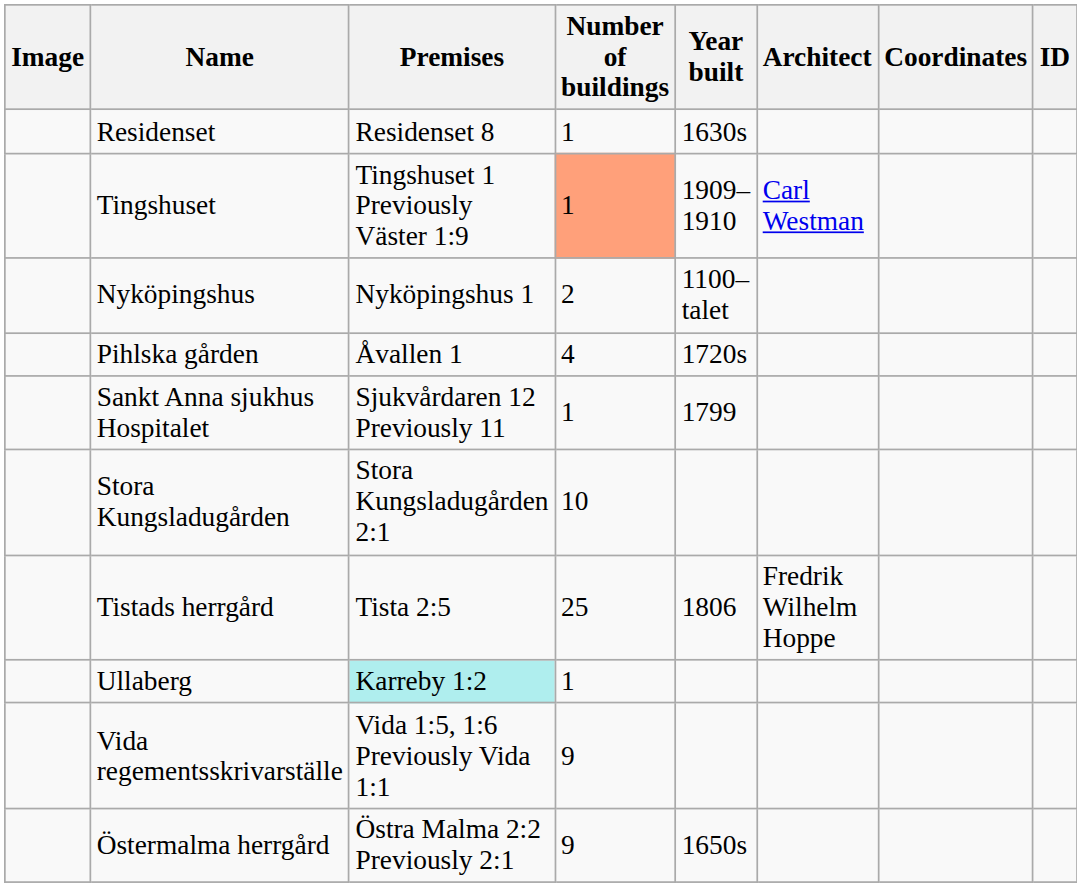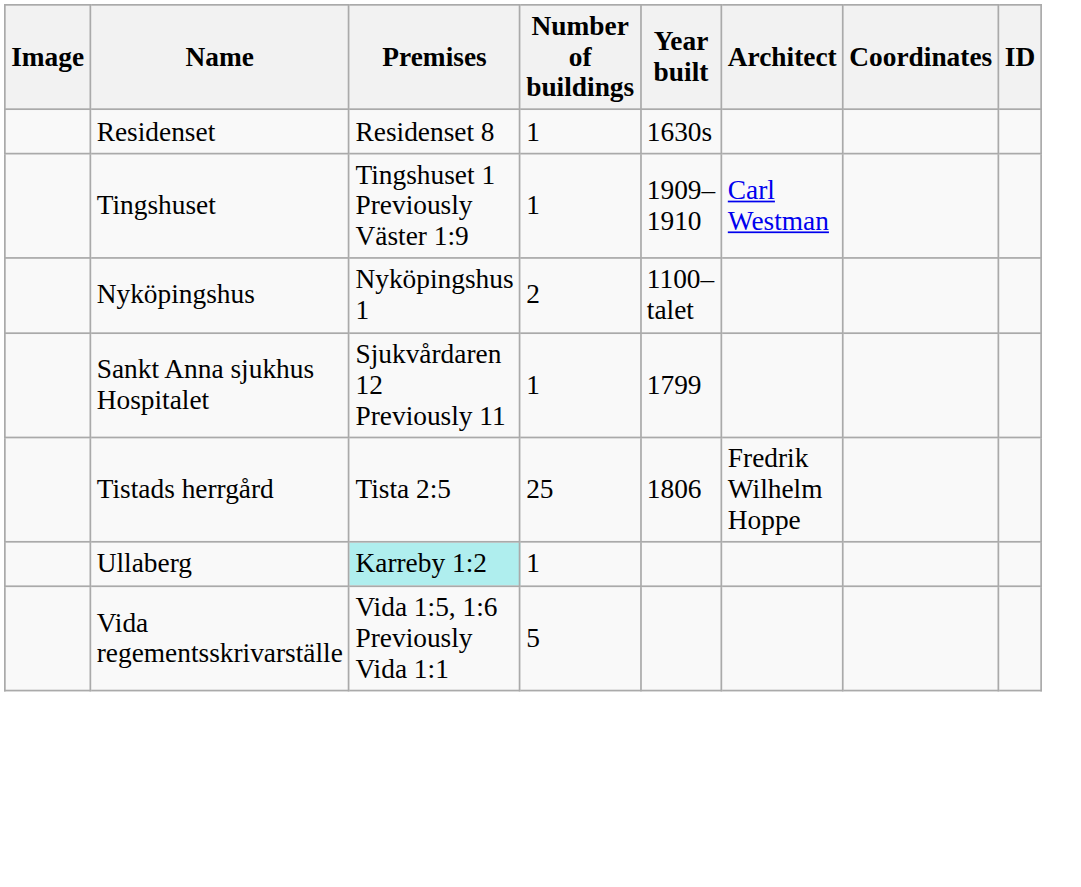 <table class="wikitable" width="95%">
 <tr>
 <th width="150">Image</th>
 <th>Name</th>
 <th>Premises</th>
 <th width="75">Number of<br>buildings</th>
 <th width="120">Year built</th>
 <th>Architect</th>
 <th width="170">Coordinates</th>
 <th width="120">ID</th>
 </tr>
 <tr>
 <td></td>
 <td Residenset, Nyköping>Residenset</td>
 <td>Residenset 8</td>
 <td>1</td>
 <td>1630s</td>
 <td></td>
 <td></td>
 <td></td>
 </tr>
 <tr>
 <td></td>
 <td Tingshuset, Nyköping>Tingshuset</td>
 <td>Tingshuset 1<br>Previously Väster 1:9</td>
-<td style="background: lightsalmon;">1</td>
+<td>1</td>
 <td>1909–1910</td>
 <td><a href='#'>Carl Westman</a></td>
 <td></td>
 <td></td>
 </tr>
 <tr>
 <td></td>
 <td>Nyköpingshus</td>
 <td>Nyköpingshus 1</td>
 <td>2</td>
 <td>1100–talet</td>
 <td></td>
 <td></td>
 <td></td>
 </tr>
 <tr>
 <td></td>
-<td Prosten Pihls gård>Pihlska gården</td>
-<td>Åvallen 1</td>
-<td>4</td>
-<td>1720s</td>
-<td></td>
-<td></td>
-<td></td>
-</tr>
-<tr>
-<td></td>
 <td Sankta Annas sjukhus>Sankt Anna sjukhus<br>Hospitalet</td>
 <td>Sjukvårdaren 12<br>Previously 11</td>
 <td>1</td>
 <td>1799</td>
-<td></td>
-<td></td>
-<td></td>
-</tr>
-<tr>
-<td></td>
-<td>Stora Kungsladugården</td>
-<td>Stora Kungsladugården 2:1</td>
-<td>10</td>
-<td></td>
 <td></td>
 <td></td>
 <td></td>
 </tr>
 <tr>
 <td></td>
 <td Tistad slott>Tistads herrgård</td>
 <td>Tista 2:5</td>
 <td>25</td>
 <td>1806</td>
 <td>Fredrik Wilhelm Hoppe</td>
 <td></td>
 <td></td>
 </tr>
 <tr>
 <td></td>
 <td>Ullaberg</td>
 <td style="background: paleturquoise;">Karreby 1:2</td>
 <td>1</td>
 <td></td>
 <td></td>
 <td></td>
 <td></td>
 </tr>
 <tr>
 <td></td>
 <td>Vida regementsskrivarställe</td>
 <td>Vida 1:5, 1:6<br>Previously Vida 1:1</td>
-<td>9</td>
+<td>5</td>
 <td></td>
 <td></td>
 <td></td>
 <td></td>
 </tr>
-<tr>
-<td></td>
-<td Östermalma>Östermalma herrgård</td>
-<td>Östra Malma 2:2<br>Previously 2:1</td>
-<td>9</td>
-<td>1650s</td>
-<td></td>
-<td></td>
-<td></td>
-</tr>
 </table>
